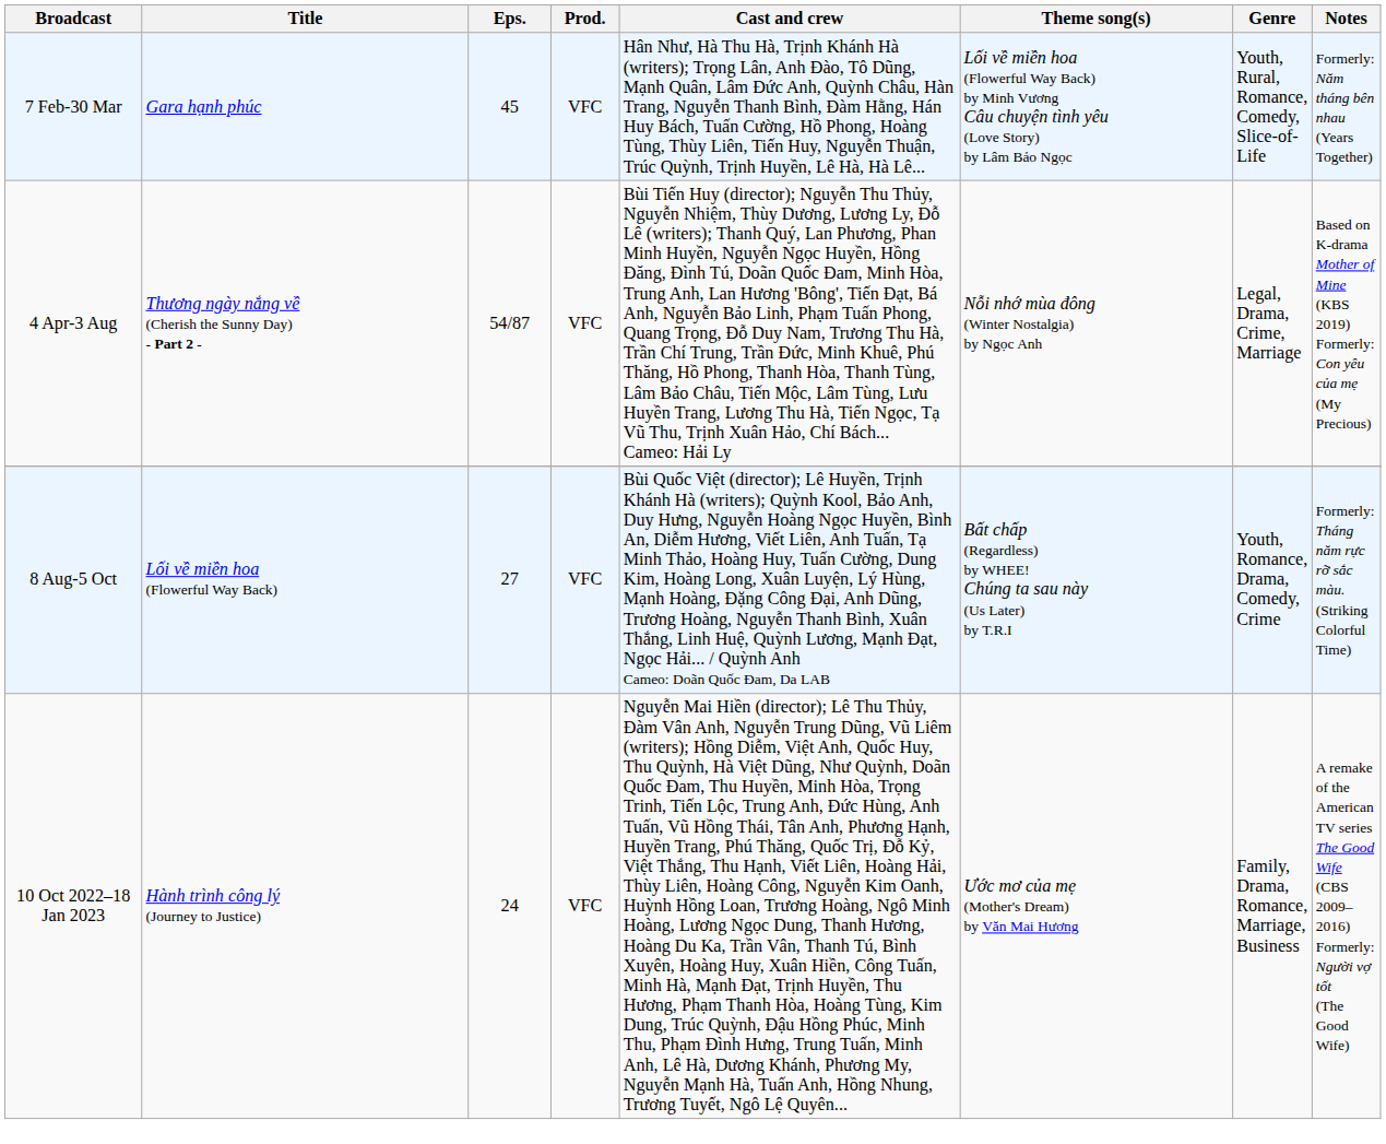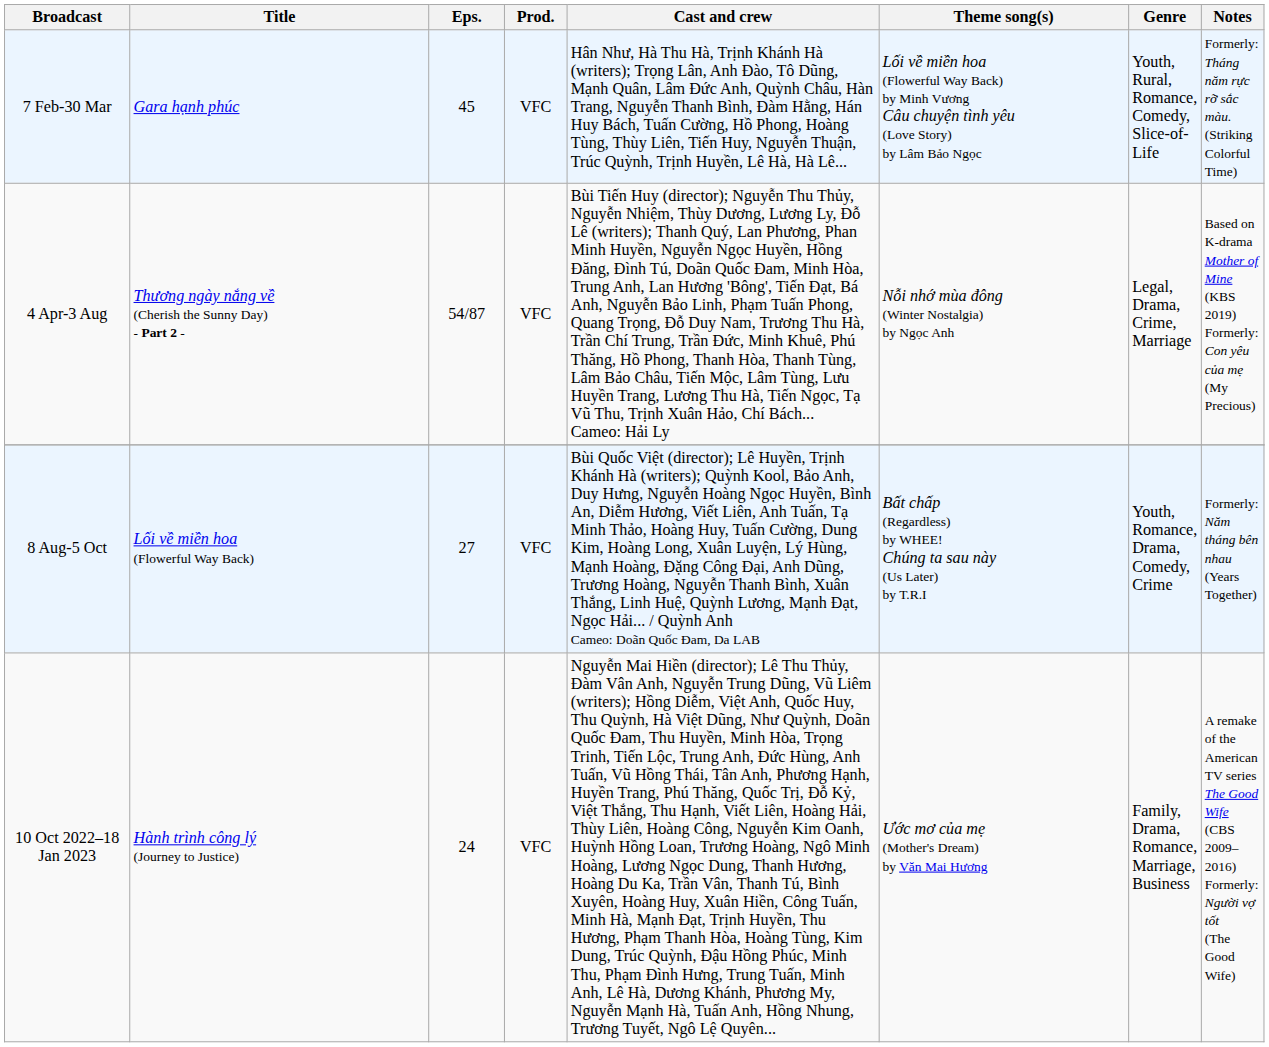 <table class="wikitable sortable">
 <tr>
 <th style="width:10%;">Broadcast</th>
 <th style="width:24%;">Title</th>
 <th style="width:6%;">Eps.</th>
 <th style="width:5%;">Prod.</th>
 <th style="width:25%;">Cast and crew</th>
 <th style="width:20%;">Theme song(s)</th>
 <th style="width:5%;">Genre</th>
 <th style="width:5%;">Notes</th>
 </tr>
 <tr ---- bgcolor="#ebf5ff">
 <td style="text-align:center;">7 Feb-30 Mar<br></td>
 <td><em><a href='#'>Gara hạnh phúc</a></em><br><small></small></td>
 <td style="text-align:center;">45</td>
 <td style="text-align:center;">VFC</td>
 <td> Hân Như, Hà Thu Hà, Trịnh Khánh Hà (writers); Trọng Lân, Anh Đào, Tô Dũng, Mạnh Quân, Lâm Đức Anh, Quỳnh Châu, Hàn Trang, Nguyễn Thanh Bình, Đàm Hằng, Hán Huy Bách, Tuấn Cường, Hồ Phong, Hoàng Tùng, Thùy Liên, Tiến Huy, Nguyễn Thuận, Trúc Quỳnh, Trịnh Huyền, Lê Hà, Hà Lê...</td>
 <td><em>Lối về miền hoa</em><br><small>(Flowerful Way Back)<br>by Minh Vương</small><br><em>Câu chuyện tình yêu</em><br><small>(Love Story)<br>by Lâm Bảo Ngọc</small></td>
 <td>Youth, Rural, Romance, Comedy, Slice-of-Life</td>
-<td><small>Formerly: <em>Năm tháng bên nhau</em><br>(Years Together)</small></td>
+<td><small>Formerly: <em>Tháng năm rực rỡ sắc màu.</em><br>(Striking Colorful Time)</small></td>
 </tr>
 <tr>
 <td style="text-align:center;">4 Apr-3 Aug<br></td>
 <td><em><a href='#'>Thương ngày nắng về</a></em><br><small>(Cherish the Sunny Day)</small><br><small>- <strong>Part 2</strong> -</small></td>
 <td style="text-align:center;">54/87</td>
 <td style="text-align:center;">VFC</td>
 <td>Bùi Tiến Huy (director); Nguyễn Thu Thủy, Nguyễn Nhiệm, Thùy Dương, Lương Ly, Đỗ Lê (writers); Thanh Quý, Lan Phương, Phan Minh Huyền, Nguyễn Ngọc Huyền, Hồng Đăng, Đình Tú, Doãn Quốc Đam, Minh Hòa, Trung Anh, Lan Hương 'Bông', Tiến Đạt, Bá Anh, Nguyễn Bảo Linh, Phạm Tuấn Phong, Quang Trọng, Đỗ Duy Nam, Trương Thu Hà, Trần Chí Trung, Trần Đức, Minh Khuê, Phú Thăng, Hồ Phong, Thanh Hòa, Thanh Tùng, Lâm Bảo Châu, Tiến Mộc, Lâm Tùng, Lưu Huyền Trang, Lương Thu Hà, Tiến Ngọc, Tạ Vũ Thu, Trịnh Xuân Hảo, Chí Bách...<br>Cameo: Hải Ly<br></td>
 <td><em>Nỗi nhớ mùa đông</em><br><small>(Winter Nostalgia)<br>by Ngọc Anh</small></td>
 <td>Legal, Drama, Crime, Marriage</td>
 <td><small>Based on K-drama <em><a href='#'>Mother of Mine</a></em> (KBS 2019)</small><br><small>Formerly: <em>Con yêu của mẹ</em><br>(My Precious)</small></td>
 </tr>
 <tr>
 </tr>
 <tr ---- bgcolor="#ebf5ff">
 <td style="text-align:center;">8 Aug-5 Oct<br></td>
 <td><em><a href='#'>Lối về miền hoa</a></em><br><small>(Flowerful Way Back)</small></td>
 <td style="text-align:center;">27</td>
 <td style="text-align:center;">VFC</td>
 <td>Bùi Quốc Việt (director); Lê Huyền, Trịnh Khánh Hà (writers); Quỳnh Kool, Bảo Anh, Duy Hưng, Nguyễn Hoàng Ngọc Huyền, Bình An, Diễm Hương, Viết Liên, Anh Tuấn, Tạ Minh Thảo, Hoàng Huy, Tuấn Cường, Dung Kim, Hoàng Long, Xuân Luyện, Lý Hùng, Mạnh Hoàng, Đặng Công Đại, Anh Dũng, Trương Hoàng, Nguyễn Thanh Bình, Xuân Thắng, Linh Huệ, Quỳnh Lương, Mạnh Đạt, Ngọc Hải... / Quỳnh Anh<br><small>Cameo: Doãn Quốc Đam, Da LAB</small></td>
 <td><em>Bất chấp</em><br><small>(Regardless)<br>by WHEE!</small><br><em>Chúng ta sau này</em><br><small>(Us Later)<br>by T.R.I</small></td>
 <td>Youth, Romance, Drama, Comedy, Crime</td>
-<td><small>Formerly: <em>Tháng năm rực rỡ sắc màu.</em><br>(Striking Colorful Time)</small></td>
+<td><small>Formerly: <em>Năm tháng bên nhau</em><br>(Years Together)</small></td>
 </tr>
 <tr>
 <td style="text-align:center;">10 Oct 2022–18 Jan 2023<br></td>
 <td><em><a href='#'>Hành trình công lý</a></em><br><small>(Journey to Justice)</small></td>
 <td style="text-align:center;">24</td>
 <td style="text-align:center;">VFC</td>
 <td>Nguyễn Mai Hiền (director); Lê Thu Thủy, Đàm Vân Anh, Nguyễn Trung Dũng, Vũ Liêm (writers); Hồng Diễm, Việt Anh, Quốc Huy, Thu Quỳnh, Hà Việt Dũng, Như Quỳnh, Doãn Quốc Đam, Thu Huyền, Minh Hòa, Trọng Trinh, Tiến Lộc, Trung Anh, Đức Hùng, Anh Tuấn, Vũ Hồng Thái, Tân Anh, Phương Hạnh, Huyền Trang, Phú Thăng, Quốc Trị, Đỗ Kỷ, Việt Thắng, Thu Hạnh, Viết Liên, Hoàng Hải, Thùy Liên, Hoàng Công, Nguyễn Kim Oanh, Huỳnh Hồng Loan, Trương Hoàng, Ngô Minh Hoàng, Lương Ngọc Dung, Thanh Hương, Hoàng Du Ka, Trần Vân, Thanh Tú, Bình Xuyên, Hoàng Huy, Xuân Hiền, Công Tuấn, Minh Hà, Mạnh Đạt, Trịnh Huyền, Thu Hương, Phạm Thanh Hòa, Hoàng Tùng, Kim Dung, Trúc Quỳnh, Đậu Hồng Phúc, Minh Thu, Phạm Đình Hưng, Trung Tuấn, Minh Anh, Lê Hà, Dương Khánh, Phương My, Nguyễn Mạnh Hà, Tuấn Anh, Hồng Nhung, Trương Tuyết, Ngô Lệ Quyên...</td>
 <td><em>Ước mơ của mẹ</em><br><small>(Mother's Dream)<br>by <a href='#'>Văn Mai Hương</a></small></td>
 <td>Family, Drama, Romance, Marriage, Business</td>
 <td><small>A remake of the American TV series <em><a href='#'>The Good Wife</a></em> (CBS 2009–2016)</small><br><small>Formerly: <em>Người vợ tốt</em><br>(The Good Wife)</small></td>
 </tr>
 </table>
